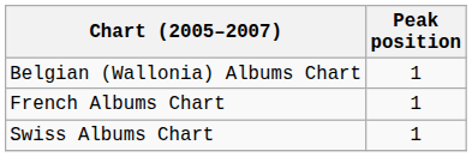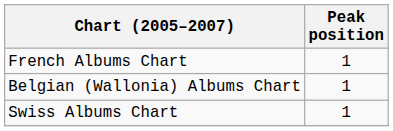 <table class="wikitable sortable">
 <tr>
 <th align="left">Chart (2005–2007)</th>
 <th align="center">Peak<br>position</th>
 </tr>
 <tr>
-<td align="left">Belgian (Wallonia) Albums Chart</td>
+<td align="left">French Albums Chart</td>
 <td align="center">1</td>
 </tr>
 <tr>
-<td align="left">French Albums Chart</td>
+<td align="left">Belgian (Wallonia) Albums Chart</td>
 <td align="center">1</td>
 </tr>
 <tr>
 <td align="left">Swiss Albums Chart</td>
 <td align="center">1</td>
 </tr>
 <tr>
 </tr>
 </table>
